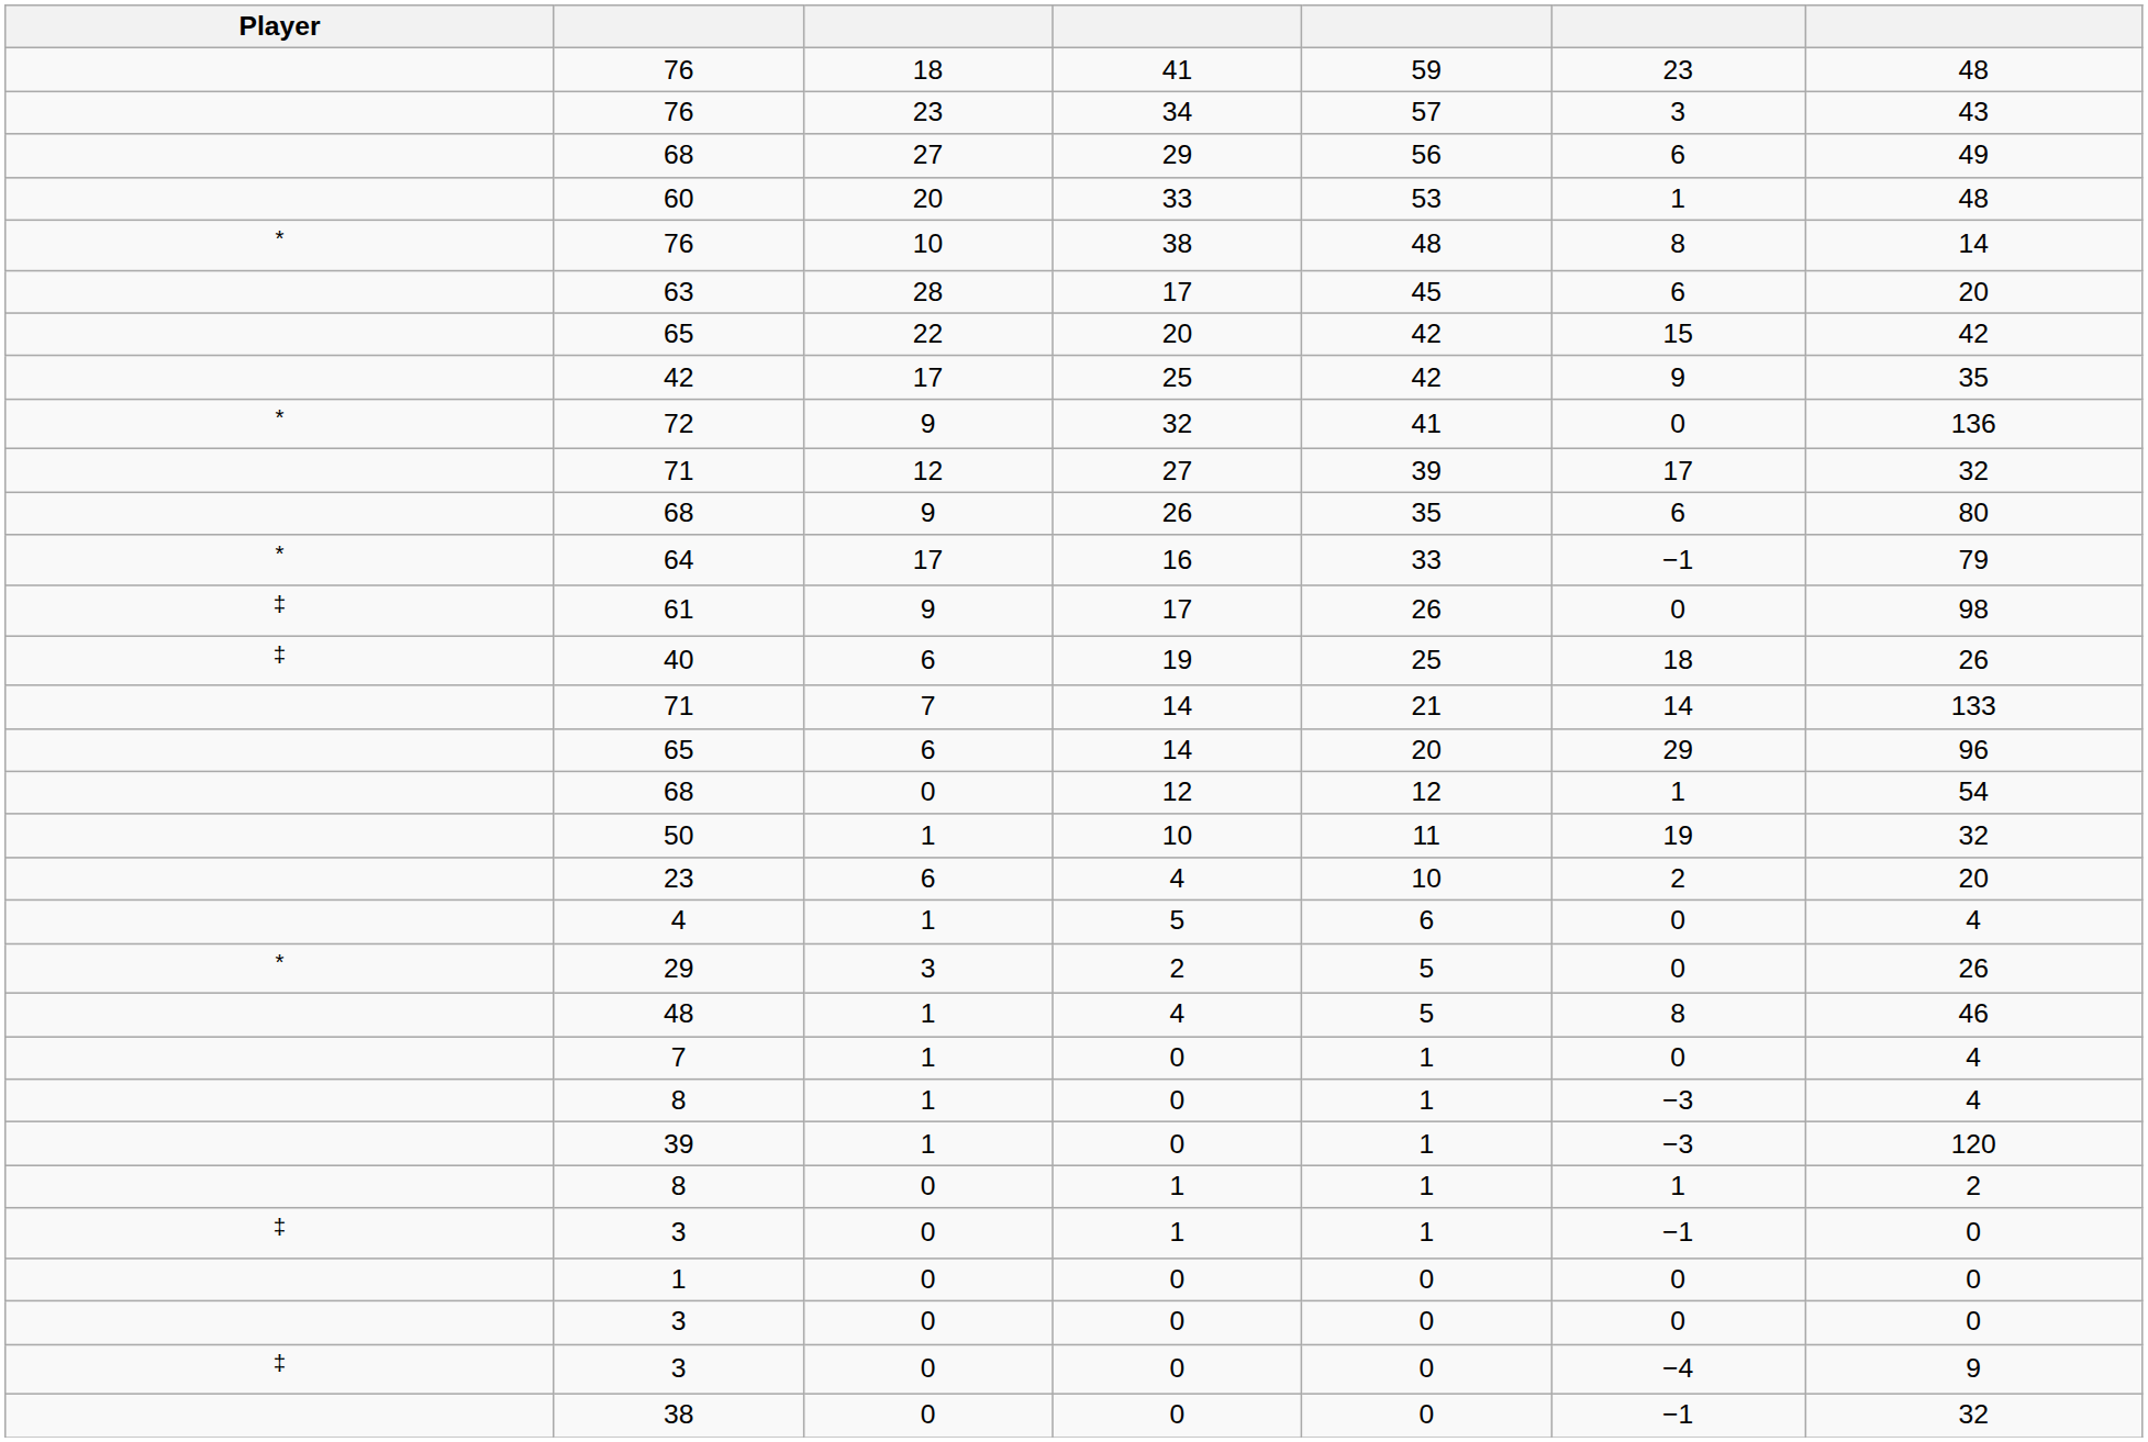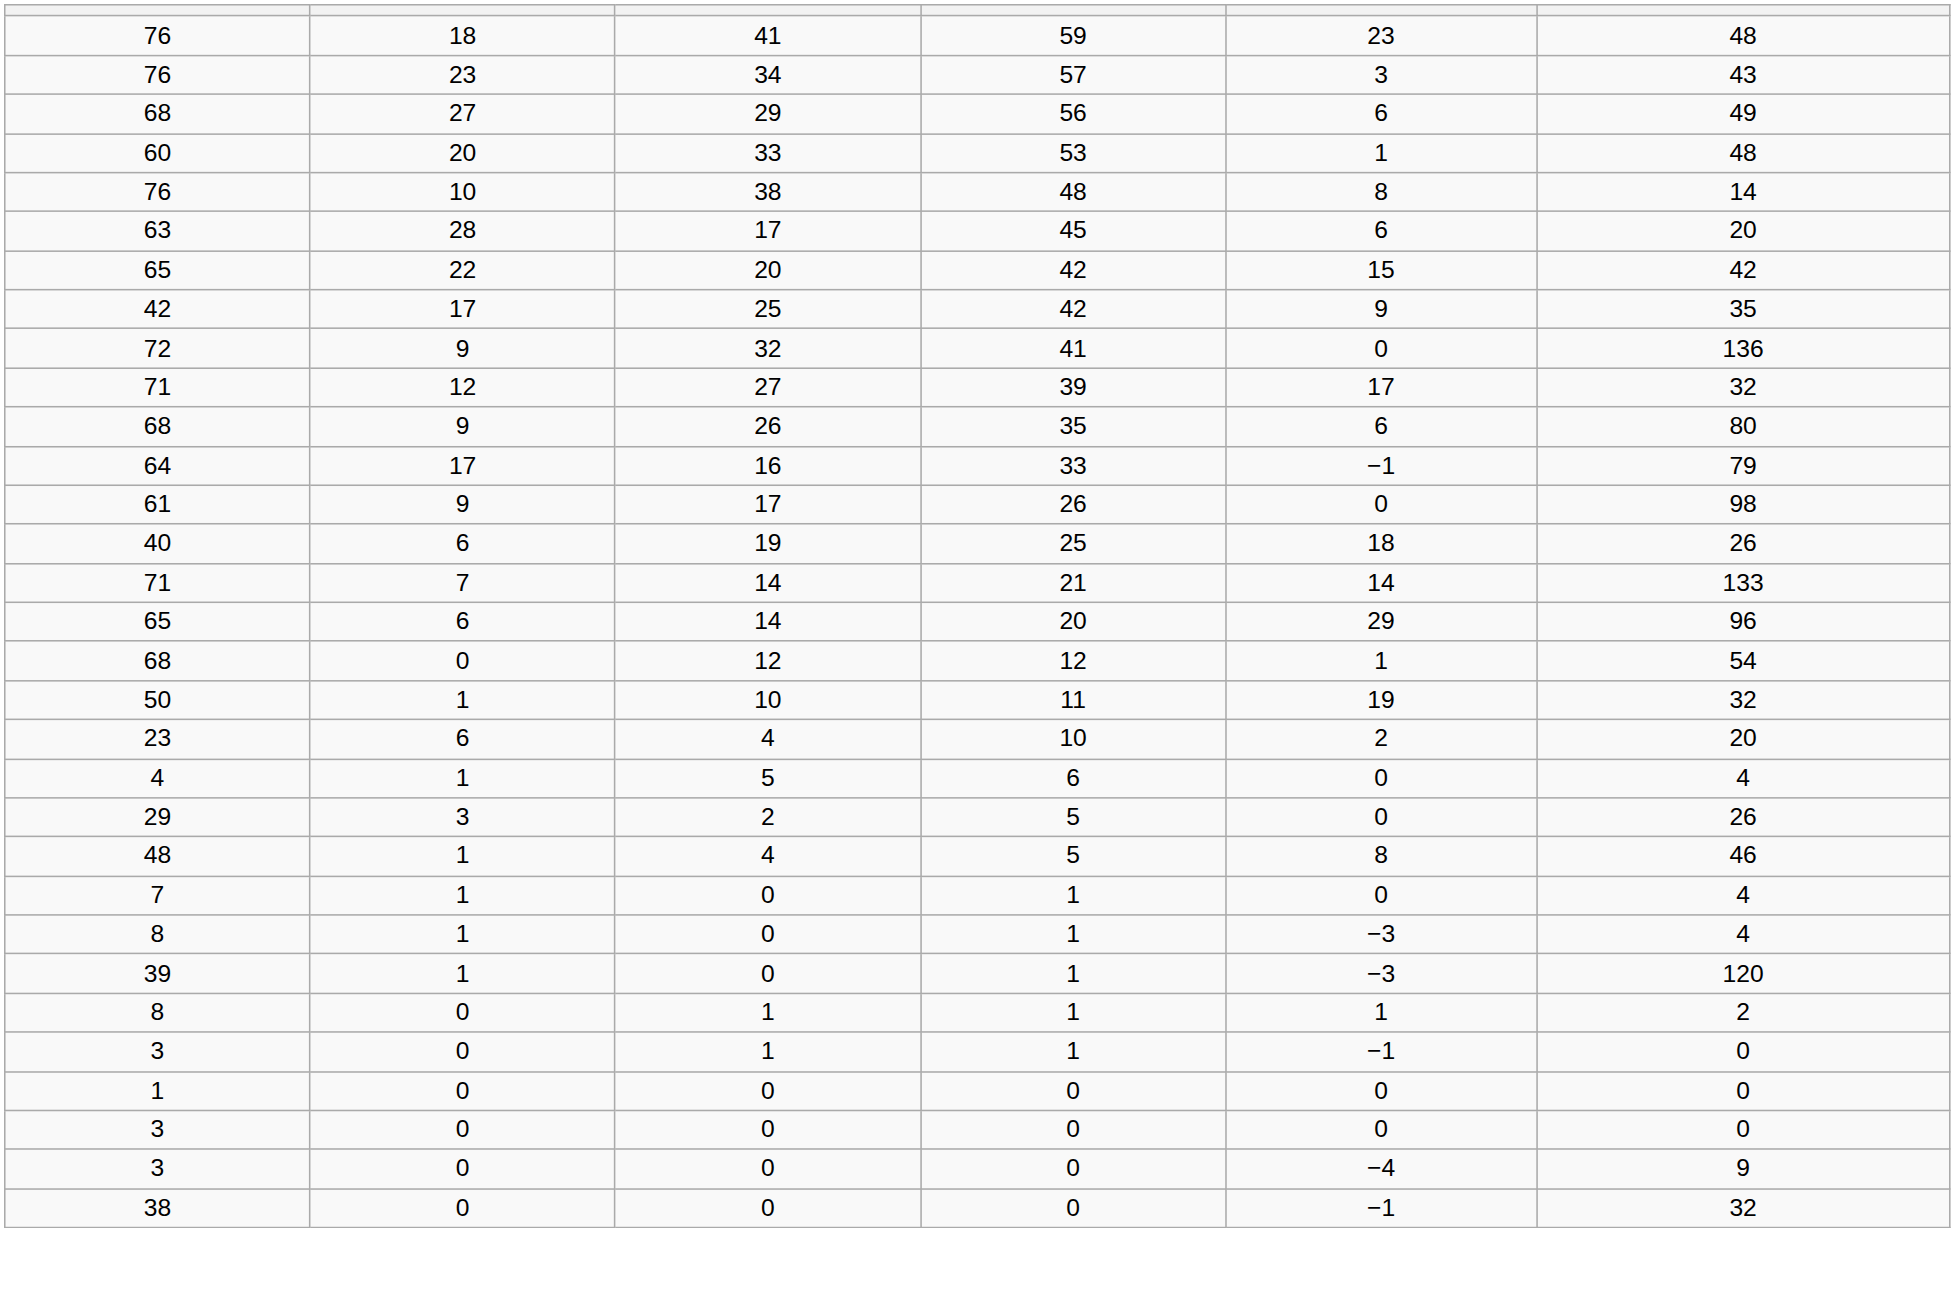 <table class="wikitable sortable" style="width:100%;">
 <tr align=center>
-<th>Player</th>
 <th></th>
 <th></th>
 <th></th>
 <th></th>
 <th data-sort-type="number"></th>
 <th></th>
 </tr>
 <tr align=center>
-<td></td>
 <td>76</td>
 <td>18</td>
 <td>41</td>
 <td>59</td>
 <td>23</td>
 <td>48</td>
 </tr>
 <tr align=center>
-<td></td>
 <td>76</td>
 <td>23</td>
 <td>34</td>
 <td>57</td>
 <td>3</td>
 <td>43</td>
 </tr>
 <tr align=center>
-<td></td>
 <td>68</td>
 <td>27</td>
 <td>29</td>
 <td>56</td>
 <td>6</td>
 <td>49</td>
 </tr>
 <tr align=center>
-<td></td>
 <td>60</td>
 <td>20</td>
 <td>33</td>
 <td>53</td>
 <td>1</td>
 <td>48</td>
 </tr>
 <tr align=center>
-<td><sup>*</sup></td>
 <td>76</td>
 <td>10</td>
 <td>38</td>
 <td>48</td>
 <td>8</td>
 <td>14</td>
 </tr>
 <tr align=center>
-<td></td>
 <td>63</td>
 <td>28</td>
 <td>17</td>
 <td>45</td>
 <td>6</td>
 <td>20</td>
 </tr>
 <tr align=center>
-<td></td>
 <td>65</td>
 <td>22</td>
 <td>20</td>
 <td>42</td>
 <td>15</td>
 <td>42</td>
 </tr>
 <tr align=center>
-<td></td>
 <td>42</td>
 <td>17</td>
 <td>25</td>
 <td>42</td>
 <td>9</td>
 <td>35</td>
 </tr>
 <tr align=center>
-<td><sup>*</sup></td>
 <td>72</td>
 <td>9</td>
 <td>32</td>
 <td>41</td>
 <td>0</td>
 <td>136</td>
 </tr>
 <tr align=center>
-<td></td>
 <td>71</td>
 <td>12</td>
 <td>27</td>
 <td>39</td>
 <td>17</td>
 <td>32</td>
 </tr>
 <tr align=center>
-<td></td>
 <td>68</td>
 <td>9</td>
 <td>26</td>
 <td>35</td>
 <td>6</td>
 <td>80</td>
 </tr>
 <tr align=center>
-<td><sup>*</sup></td>
 <td>64</td>
 <td>17</td>
 <td>16</td>
 <td>33</td>
 <td>−1</td>
 <td>79</td>
 </tr>
 <tr align=center>
-<td><sup>‡</sup></td>
 <td>61</td>
 <td>9</td>
 <td>17</td>
 <td>26</td>
 <td>0</td>
 <td>98</td>
 </tr>
 <tr align=center>
-<td><sup>‡</sup></td>
 <td>40</td>
 <td>6</td>
 <td>19</td>
 <td>25</td>
 <td>18</td>
 <td>26</td>
 </tr>
 <tr align=center>
-<td></td>
 <td>71</td>
 <td>7</td>
 <td>14</td>
 <td>21</td>
 <td>14</td>
 <td>133</td>
 </tr>
 <tr align=center>
-<td></td>
 <td>65</td>
 <td>6</td>
 <td>14</td>
 <td>20</td>
 <td>29</td>
 <td>96</td>
 </tr>
 <tr align=center>
-<td></td>
 <td>68</td>
 <td>0</td>
 <td>12</td>
 <td>12</td>
 <td>1</td>
 <td>54</td>
 </tr>
 <tr align=center>
-<td></td>
 <td>50</td>
 <td>1</td>
 <td>10</td>
 <td>11</td>
 <td>19</td>
 <td>32</td>
 </tr>
 <tr align=center>
-<td></td>
 <td>23</td>
 <td>6</td>
 <td>4</td>
 <td>10</td>
 <td>2</td>
 <td>20</td>
 </tr>
 <tr align=center>
-<td></td>
 <td>4</td>
 <td>1</td>
 <td>5</td>
 <td>6</td>
 <td>0</td>
 <td>4</td>
 </tr>
 <tr align=center>
-<td><sup>*</sup></td>
 <td>29</td>
 <td>3</td>
 <td>2</td>
 <td>5</td>
 <td>0</td>
 <td>26</td>
 </tr>
 <tr align=center>
-<td></td>
 <td>48</td>
 <td>1</td>
 <td>4</td>
 <td>5</td>
 <td>8</td>
 <td>46</td>
 </tr>
 <tr align=center>
-<td></td>
 <td>7</td>
 <td>1</td>
 <td>0</td>
 <td>1</td>
 <td>0</td>
 <td>4</td>
 </tr>
 <tr align=center>
-<td></td>
 <td>8</td>
 <td>1</td>
 <td>0</td>
 <td>1</td>
 <td>−3</td>
 <td>4</td>
 </tr>
 <tr align=center>
-<td></td>
 <td>39</td>
 <td>1</td>
 <td>0</td>
 <td>1</td>
 <td>−3</td>
 <td>120</td>
 </tr>
 <tr align=center>
-<td></td>
 <td>8</td>
 <td>0</td>
 <td>1</td>
 <td>1</td>
 <td>1</td>
 <td>2</td>
 </tr>
 <tr align=center>
-<td><sup>‡</sup></td>
 <td>3</td>
 <td>0</td>
 <td>1</td>
 <td>1</td>
 <td>−1</td>
 <td>0</td>
 </tr>
 <tr align=center>
-<td></td>
 <td>1</td>
 <td>0</td>
 <td>0</td>
 <td>0</td>
 <td>0</td>
 <td>0</td>
 </tr>
 <tr align=center>
-<td></td>
 <td>3</td>
 <td>0</td>
 <td>0</td>
 <td>0</td>
 <td>0</td>
 <td>0</td>
 </tr>
 <tr align=center>
-<td><sup>‡</sup></td>
 <td>3</td>
 <td>0</td>
 <td>0</td>
 <td>0</td>
 <td>−4</td>
 <td>9</td>
 </tr>
 <tr align=center>
-<td></td>
 <td>38</td>
 <td>0</td>
 <td>0</td>
 <td>0</td>
 <td>−1</td>
 <td>32</td>
 </tr>
 </table>
